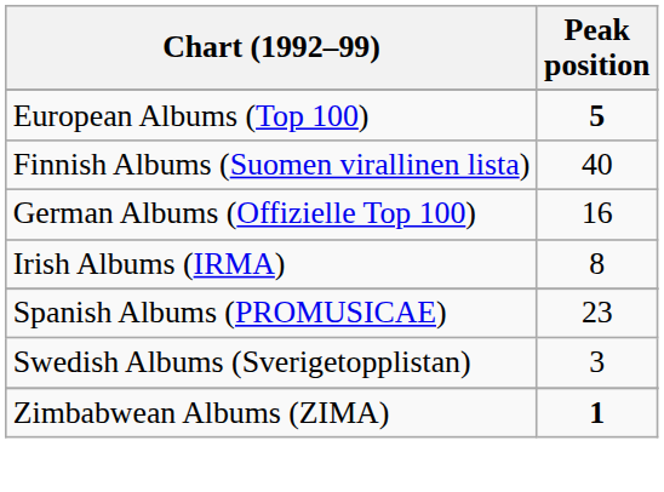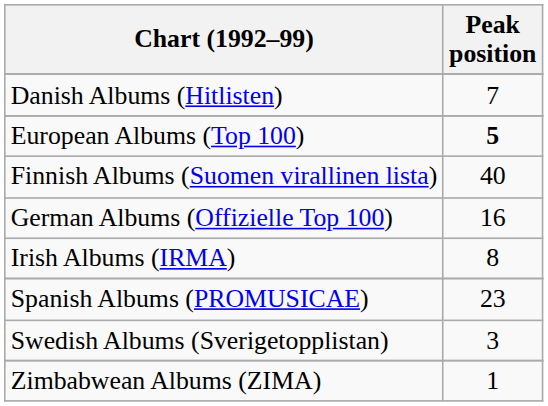 <table class="wikitable sortable">
 <tr>
 <th>Chart (1992–99)</th>
 <th>Peak<br>position</th>
 </tr>
 <tr>
 </tr>
 <tr>
+</tr>
+<tr>
+<td align="left">Danish Albums (<a href='#'>Hitlisten</a>)</td>
+<td align="center">7</td>
 </tr>
 <tr>
 </tr>
 <tr>
 <td align="left">European Albums (<a href='#'>Top 100</a>)</td>
 <td align="center"><strong>5</strong></td>
 </tr>
 <tr>
 <td align="left">Finnish Albums (<a href='#'>Suomen virallinen lista</a>)</td>
 <td align="center">40</td>
 </tr>
 <tr>
 <td align="left">German Albums (<a href='#'>Offizielle Top 100</a>)</td>
 <td align="center">16</td>
 </tr>
 <tr>
 <td align="left">Irish Albums (<a href='#'>IRMA</a>)</td>
 <td align="center">8</td>
 </tr>
 <tr>
 </tr>
 <tr>
 </tr>
 <tr>
 <td align="left">Spanish Albums (<a href='#'>PROMUSICAE</a>)</td>
 <td align="center">23</td>
 </tr>
 <tr>
 <td align="left">Swedish Albums (Sverigetopplistan)</td>
 <td align="center">3</td>
 </tr>
 <tr>
 </tr>
 <tr>
 </tr>
 <tr>
 <td align="left">Zimbabwean Albums (ZIMA)</td>
-<td align="center"><strong>1</strong></td>
+<td align="center">1</td>
 </tr>
 </table>
